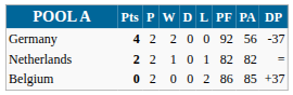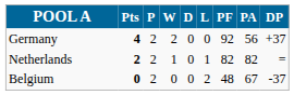 <table align=center cellpadding="3" cellspacing="0" style="background: #f9f9f9; border: 1px #aaa solid; border-collapse: collapse; font-size: 95%;" width=330>
 <tr bgcolor=#006699 style="color:white;">
 <th width=34% style=font-size:120%><strong>POOL A</strong></th>
 <th width=5%>Pts</th>
 <th width=5%>P</th>
 <th width=5%>W</th>
 <th width=5%>D</th>
 <th width=5%>L</th>
 <th width=5%>PF</th>
 <th width=5%>PA</th>
 <th width=5%>DP</th>
 </tr>
 <tr align=right>
 <td align=left> Germany</td>
 <td><strong>4</strong></td>
 <td>2</td>
 <td>2</td>
 <td>0</td>
 <td>0</td>
 <td>92</td>
 <td>56</td>
-<td>-37</td>
+<td>+37</td>
 </tr>
 <tr align=right>
 <td align=left> Netherlands</td>
 <td><strong>2</strong></td>
 <td>2</td>
 <td>1</td>
 <td>0</td>
 <td>1</td>
 <td>82</td>
 <td>82</td>
 <td>=</td>
 </tr>
 <tr align=right>
 <td align=left> Belgium</td>
 <td><strong>0</strong></td>
 <td>2</td>
 <td>0</td>
 <td>0</td>
 <td>2</td>
-<td>86</td>
-<td>85</td>
-<td>+37</td>
+<td>48</td>
+<td>67</td>
+<td>-37</td>
 </tr>
 </table>
